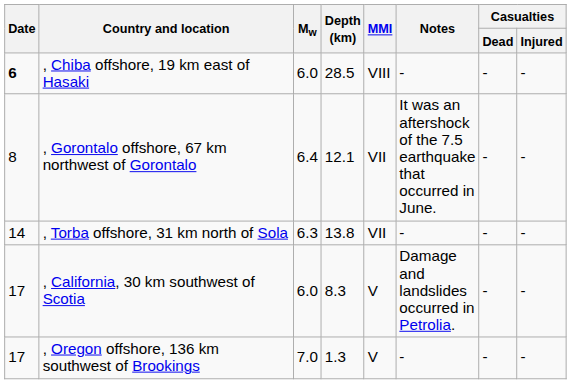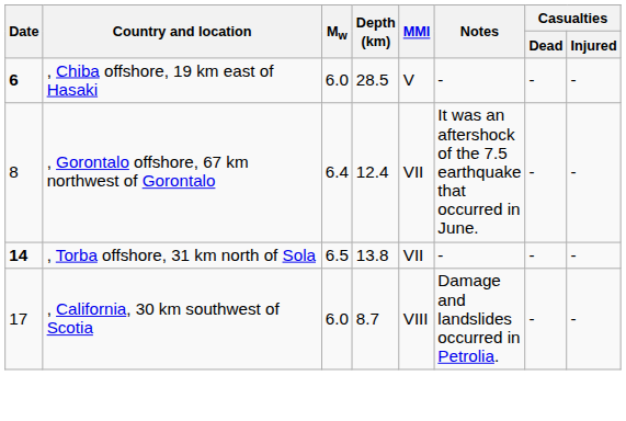 <table class="wikitable sortable" style="border:1px black; margin-left:1em;">
 <tr>
 <th rowspan="2"><small>Date</small></th>
 <th rowspan="2" style="width: 310px"><small>Country and location</small></th>
 <th rowspan="2"><small>M<sub>w</sub></small></th>
 <th rowspan="2"><small>Depth (km)</small></th>
 <th rowspan="2"><small><a href='#'>MMI</a></small></th>
 <th rowspan="2" class="unsortable"><small>Notes</small></th>
 <th colspan="2"><small>Casualties</small></th>
 </tr>
 <tr>
 <th><small>Dead</small></th>
 <th><small>Injured</small></th>
 </tr>
 <tr>
 <td><strong>6</strong></td>
 <td>, <a href='#'>Chiba</a> offshore, 19 km east of <a href='#'>Hasaki</a></td>
 <td>6.0</td>
 <td>28.5</td>
-<td>VIII</td>
+<td>V</td>
 <td>-</td>
 <td>-</td>
 <td>-</td>
 </tr>
 <tr>
 <td>8</td>
 <td>, <a href='#'>Gorontalo</a> offshore, 67 km northwest of <a href='#'>Gorontalo</a></td>
 <td>6.4</td>
-<td>12.1</td>
+<td>12.4</td>
 <td>VII</td>
 <td>It was an aftershock of the 7.5 earthquake that occurred in June.</td>
 <td>-</td>
 <td>-</td>
 </tr>
 <tr>
-<td>14</td>
+<td><strong>14</strong></td>
 <td>, <a href='#'>Torba</a> offshore, 31 km north of <a href='#'>Sola</a></td>
-<td>6.3</td>
+<td>6.5</td>
 <td>13.8</td>
 <td>VII</td>
 <td>-</td>
 <td>-</td>
 <td>-</td>
 </tr>
 <tr>
 <td>17</td>
 <td>, <a href='#'>California</a>, 30 km southwest of <a href='#'>Scotia</a></td>
 <td>6.0</td>
-<td>8.3</td>
-<td>V</td>
+<td>8.7</td>
+<td>VIII</td>
 <td>Damage and landslides occurred in <a href='#'>Petrolia</a>.</td>
-<td>-</td>
-<td>-</td>
-</tr>
-<tr>
-<td>17</td>
-<td>, <a href='#'>Oregon</a> offshore, 136 km southwest of <a href='#'>Brookings</a></td>
-<td>7.0</td>
-<td>1.3</td>
-<td>V</td>
-<td>-</td>
 <td>-</td>
 <td>-</td>
 </tr>
 <tr>
 </tr>
 </table>
